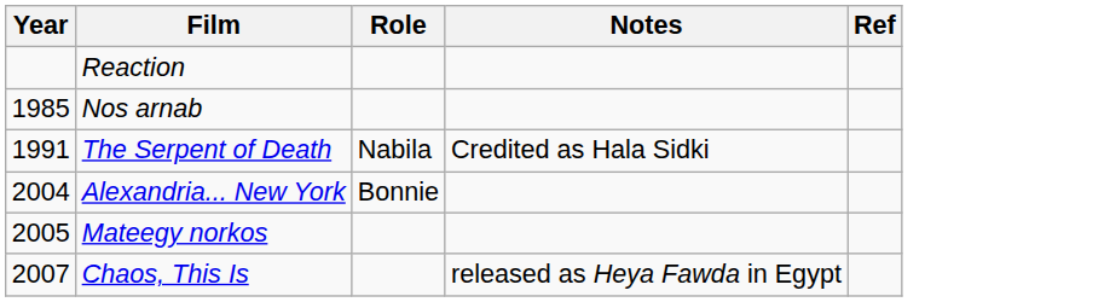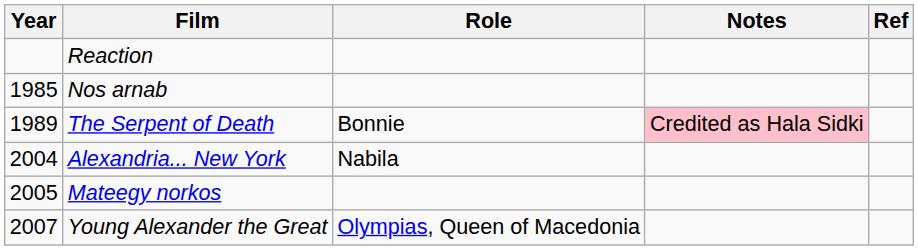 <table class="wikitable">
 <tr>
 <th>Year</th>
 <th>Film</th>
 <th>Role</th>
 <th>Notes</th>
 <th>Ref</th>
 </tr>
 <tr>
 <td></td>
 <td><em>Reaction</em></td>
 <td></td>
 <td></td>
 <td></td>
 </tr>
 <tr>
 <td>1985</td>
 <td><em>Nos arnab</em></td>
 <td></td>
 <td></td>
 <td></td>
 </tr>
 <tr>
-<td>1991</td>
+<td>1989</td>
 <td><em><a href='#'>The Serpent of Death</a></em></td>
-<td>Nabila</td>
-<td>Credited as Hala Sidki</td>
+<td>Bonnie</td>
+<td style="background: pink;">Credited as Hala Sidki</td>
 <td></td>
 </tr>
 <tr>
 <td>2004</td>
 <td><em><a href='#'>Alexandria... New York</a></em></td>
-<td>Bonnie</td>
+<td>Nabila</td>
 <td></td>
 <td></td>
 </tr>
 <tr>
 <td>2005</td>
 <td><em><a href='#'>Mateegy norkos</a></em></td>
 <td></td>
 <td></td>
 <td></td>
 </tr>
 <tr>
 <td>2007</td>
-<td><em><a href='#'>Chaos, This Is</a></em></td>
+<td><em>Young Alexander the Great</em></td>
+<td><a href='#'>Olympias</a>, Queen of Macedonia</td>
 <td></td>
-<td>released as <em>Heya Fawda</em> in Egypt</td>
 <td></td>
 </tr>
 </table>
